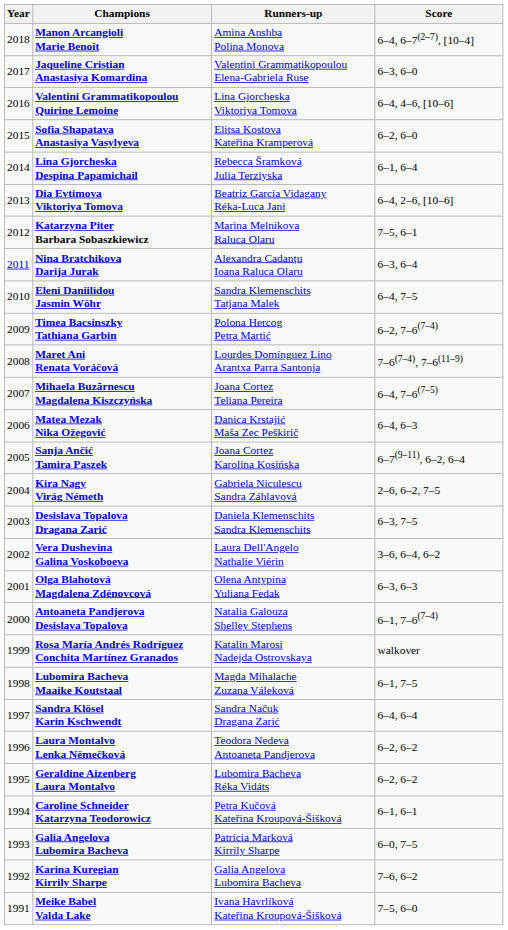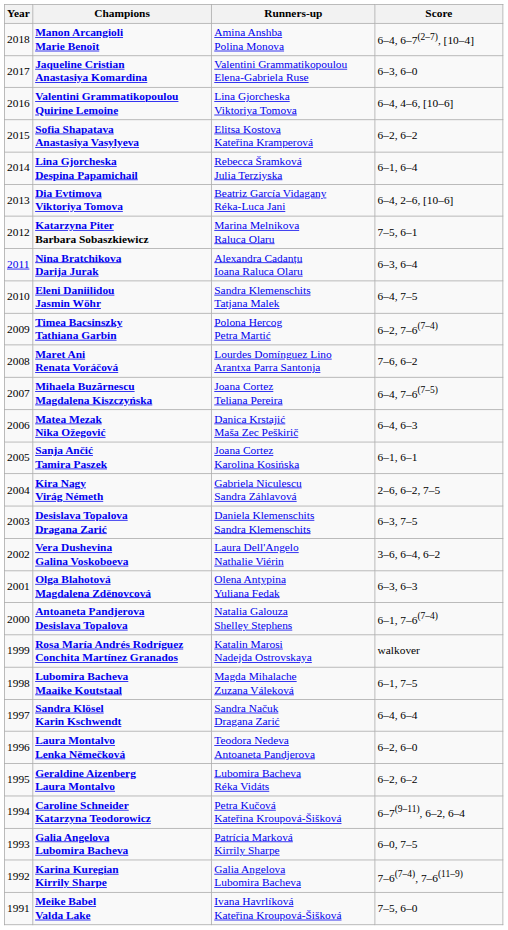 <table class="wikitable" style="font-size:90%">
 <tr>
 <th>Year</th>
 <th width="220">Champions</th>
 <th width="200">Runners-up</th>
 <th width="155">Score</th>
 </tr>
 <tr>
 <td>2018</td>
 <td><strong> <a href='#'>Manon Arcangioli</a> <br>  <a href='#'>Marie Benoît</a></strong></td>
 <td> <a href='#'>Amina Anshba</a> <br>  <a href='#'>Polina Monova</a></td>
 <td>6–4, 6–7<sup>(2–7)</sup>, [10–4]</td>
 </tr>
 <tr>
 <td>2017</td>
 <td><strong> <a href='#'>Jaqueline Cristian</a> <br>  <a href='#'>Anastasiya Komardina</a></strong></td>
 <td> <a href='#'>Valentini Grammatikopoulou</a> <br>  <a href='#'>Elena-Gabriela Ruse</a></td>
 <td>6–3, 6–0</td>
 </tr>
 <tr>
 <td>2016</td>
 <td><strong> <a href='#'>Valentini Grammatikopoulou</a> <br>  <a href='#'>Quirine Lemoine</a></strong></td>
 <td> <a href='#'>Lina Gjorcheska</a> <br>  <a href='#'>Viktoriya Tomova</a></td>
 <td>6–4, 4–6, [10–6]</td>
 </tr>
 <tr>
 <td>2015</td>
 <td><strong> <a href='#'>Sofia Shapatava</a> <br>  <a href='#'>Anastasiya Vasylyeva</a></strong></td>
 <td> <a href='#'>Elitsa Kostova</a> <br>  <a href='#'>Kateřina Kramperová</a></td>
-<td>6–2, 6–0</td>
+<td>6–2, 6–2</td>
 </tr>
 <tr>
 <td>2014</td>
 <td><strong> <a href='#'>Lina Gjorcheska</a> <br>  <a href='#'>Despina Papamichail</a></strong></td>
 <td> <a href='#'>Rebecca Šramková</a> <br>  <a href='#'>Julia Terziyska</a></td>
 <td>6–1, 6–4</td>
 </tr>
 <tr>
 <td>2013</td>
 <td><strong> <a href='#'>Dia Evtimova</a> <br>  <a href='#'>Viktoriya Tomova</a></strong></td>
 <td> <a href='#'>Beatriz García Vidagany</a> <br>  <a href='#'>Réka-Luca Jani</a></td>
 <td>6–4, 2–6, [10–6]</td>
 </tr>
 <tr>
 <td>2012</td>
 <td><strong> <a href='#'>Katarzyna Piter</a> <br>  Barbara Sobaszkiewicz</strong></td>
 <td> <a href='#'>Marina Melnikova</a> <br>  <a href='#'>Raluca Olaru</a></td>
 <td>7–5, 6–1</td>
 </tr>
 <tr>
 <td><a href='#'>2011</a></td>
 <td><strong> <a href='#'>Nina Bratchikova</a> <br>  <a href='#'>Darija Jurak</a></strong></td>
 <td> <a href='#'>Alexandra Cadanțu</a> <br>  <a href='#'>Ioana Raluca Olaru</a></td>
 <td>6–3, 6–4</td>
 </tr>
 <tr>
 <td>2010</td>
 <td><strong> <a href='#'>Eleni Daniilidou</a> <br>  <a href='#'>Jasmin Wöhr</a></strong></td>
 <td> <a href='#'>Sandra Klemenschits</a> <br>  <a href='#'>Tatjana Malek</a></td>
 <td>6–4, 7–5</td>
 </tr>
 <tr>
 <td>2009</td>
 <td><strong> <a href='#'>Timea Bacsinszky</a> <br>  <a href='#'>Tathiana Garbin</a></strong></td>
 <td> <a href='#'>Polona Hercog</a> <br>  <a href='#'>Petra Martić</a></td>
 <td>6–2, 7–6<sup>(7–4)</sup></td>
 </tr>
 <tr>
 <td>2008</td>
 <td><strong> <a href='#'>Maret Ani</a> <br>  <a href='#'>Renata Voráčová</a></strong></td>
 <td> <a href='#'>Lourdes Domínguez Lino</a> <br>  <a href='#'>Arantxa Parra Santonja</a></td>
-<td>7–6<sup>(7–4)</sup>, 7–6<sup>(11–9)</sup></td>
+<td>7–6, 6–2</td>
 </tr>
 <tr>
 <td>2007</td>
 <td><strong> <a href='#'>Mihaela Buzărnescu</a> <br>  <a href='#'>Magdalena Kiszczyńska</a></strong></td>
 <td> <a href='#'>Joana Cortez</a> <br>  <a href='#'>Teliana Pereira</a></td>
 <td>6–4, 7–6<sup>(7–5)</sup></td>
 </tr>
 <tr>
 <td>2006</td>
 <td><strong> <a href='#'>Matea Mezak</a> <br>  <a href='#'>Nika Ožegović</a></strong></td>
 <td> <a href='#'>Danica Krstajić</a> <br>  <a href='#'>Maša Zec Peškirič</a></td>
 <td>6–4, 6–3</td>
 </tr>
 <tr>
 <td>2005</td>
 <td><strong> <a href='#'>Sanja Ančić</a> <br>  <a href='#'>Tamira Paszek</a></strong></td>
 <td> <a href='#'>Joana Cortez</a> <br>  <a href='#'>Karolina Kosińska</a></td>
-<td>6–7<sup>(9–11)</sup>, 6–2, 6–4</td>
+<td>6–1, 6–1</td>
 </tr>
 <tr>
 <td>2004</td>
 <td><strong> <a href='#'>Kira Nagy</a> <br>  <a href='#'>Virág Németh</a></strong></td>
 <td> <a href='#'>Gabriela Niculescu</a> <br>  <a href='#'>Sandra Záhlavová</a></td>
 <td>2–6, 6–2, 7–5</td>
 </tr>
 <tr>
 <td>2003</td>
 <td><strong> <a href='#'>Desislava Topalova</a> <br>  <a href='#'>Dragana Zarić</a></strong></td>
 <td> <a href='#'>Daniela Klemenschits</a> <br>  <a href='#'>Sandra Klemenschits</a></td>
 <td>6–3, 7–5</td>
 </tr>
 <tr>
 <td>2002</td>
 <td><strong> <a href='#'>Vera Dushevina</a> <br>  <a href='#'>Galina Voskoboeva</a></strong></td>
 <td> <a href='#'>Laura Dell'Angelo</a> <br>  <a href='#'>Nathalie Viérin</a></td>
 <td>3–6, 6–4, 6–2</td>
 </tr>
 <tr>
 <td>2001</td>
 <td><strong> <a href='#'>Olga Blahotová</a> <br>  <a href='#'>Magdalena Zděnovcová</a></strong></td>
 <td> <a href='#'>Olena Antypina</a> <br>  <a href='#'>Yuliana Fedak</a></td>
 <td>6–3, 6–3</td>
 </tr>
 <tr>
 <td>2000</td>
 <td><strong> <a href='#'>Antoaneta Pandjerova</a> <br>  <a href='#'>Desislava Topalova</a></strong></td>
 <td> <a href='#'>Natalia Galouza</a> <br>  <a href='#'>Shelley Stephens</a></td>
 <td>6–1, 7–6<sup>(7–4)</sup></td>
 </tr>
 <tr>
 <td>1999</td>
 <td><strong> <a href='#'>Rosa María Andrés Rodríguez</a> <br>  <a href='#'>Conchita Martínez Granados</a></strong></td>
 <td> <a href='#'>Katalin Marosi</a> <br>  <a href='#'>Nadejda Ostrovskaya</a></td>
 <td>walkover</td>
 </tr>
 <tr>
 <td>1998</td>
 <td><strong> <a href='#'>Lubomira Bacheva</a> <br>  <a href='#'>Maaike Koutstaal</a></strong></td>
 <td> <a href='#'>Magda Mihalache</a> <br>  <a href='#'>Zuzana Váleková</a></td>
 <td>6–1, 7–5</td>
 </tr>
 <tr>
 <td>1997</td>
 <td><strong> <a href='#'>Sandra Klösel</a> <br>  <a href='#'>Karin Kschwendt</a></strong></td>
 <td> <a href='#'>Sandra Načuk</a> <br>  <a href='#'>Dragana Zarić</a></td>
 <td>6–4, 6–4</td>
 </tr>
 <tr>
 <td>1996</td>
 <td><strong> <a href='#'>Laura Montalvo</a> <br>  <a href='#'>Lenka Němečková</a></strong></td>
 <td> <a href='#'>Teodora Nedeva</a> <br>  <a href='#'>Antoaneta Pandjerova</a></td>
-<td>6–2, 6–2</td>
+<td>6–2, 6–0</td>
 </tr>
 <tr>
 <td>1995</td>
 <td><strong> <a href='#'>Geraldine Aizenberg</a> <br>  <a href='#'>Laura Montalvo</a></strong></td>
 <td> <a href='#'>Lubomira Bacheva</a> <br>  <a href='#'>Réka Vidáts</a></td>
 <td>6–2, 6–2</td>
 </tr>
 <tr>
 <td>1994</td>
 <td><strong> <a href='#'>Caroline Schneider</a> <br>  <a href='#'>Katarzyna Teodorowicz</a></strong></td>
 <td> <a href='#'>Petra Kučová</a> <br>  <a href='#'>Kateřina Kroupová-Šišková</a></td>
-<td>6–1, 6–1</td>
+<td>6–7<sup>(9–11)</sup>, 6–2, 6–4</td>
 </tr>
 <tr>
 <td>1993</td>
 <td><strong> <a href='#'>Galia Angelova</a> <br>  <a href='#'>Lubomira Bacheva</a></strong></td>
 <td> <a href='#'>Patrícia Marková</a> <br>  <a href='#'>Kirrily Sharpe</a></td>
 <td>6–0, 7–5</td>
 </tr>
 <tr>
 <td>1992</td>
 <td><strong> <a href='#'>Karina Kuregian</a> <br>  <a href='#'>Kirrily Sharpe</a></strong></td>
 <td> <a href='#'>Galia Angelova</a> <br>  <a href='#'>Lubomira Bacheva</a></td>
-<td>7–6, 6–2</td>
+<td>7–6<sup>(7–4)</sup>, 7–6<sup>(11–9)</sup></td>
 </tr>
 <tr>
 <td>1991</td>
 <td><strong> <a href='#'>Meike Babel</a> <br>  <a href='#'>Valda Lake</a></strong></td>
 <td> <a href='#'>Ivana Havrlíková</a> <br>  <a href='#'>Kateřina Kroupová-Šišková</a></td>
 <td>7–5, 6–0</td>
 </tr>
 </table>
